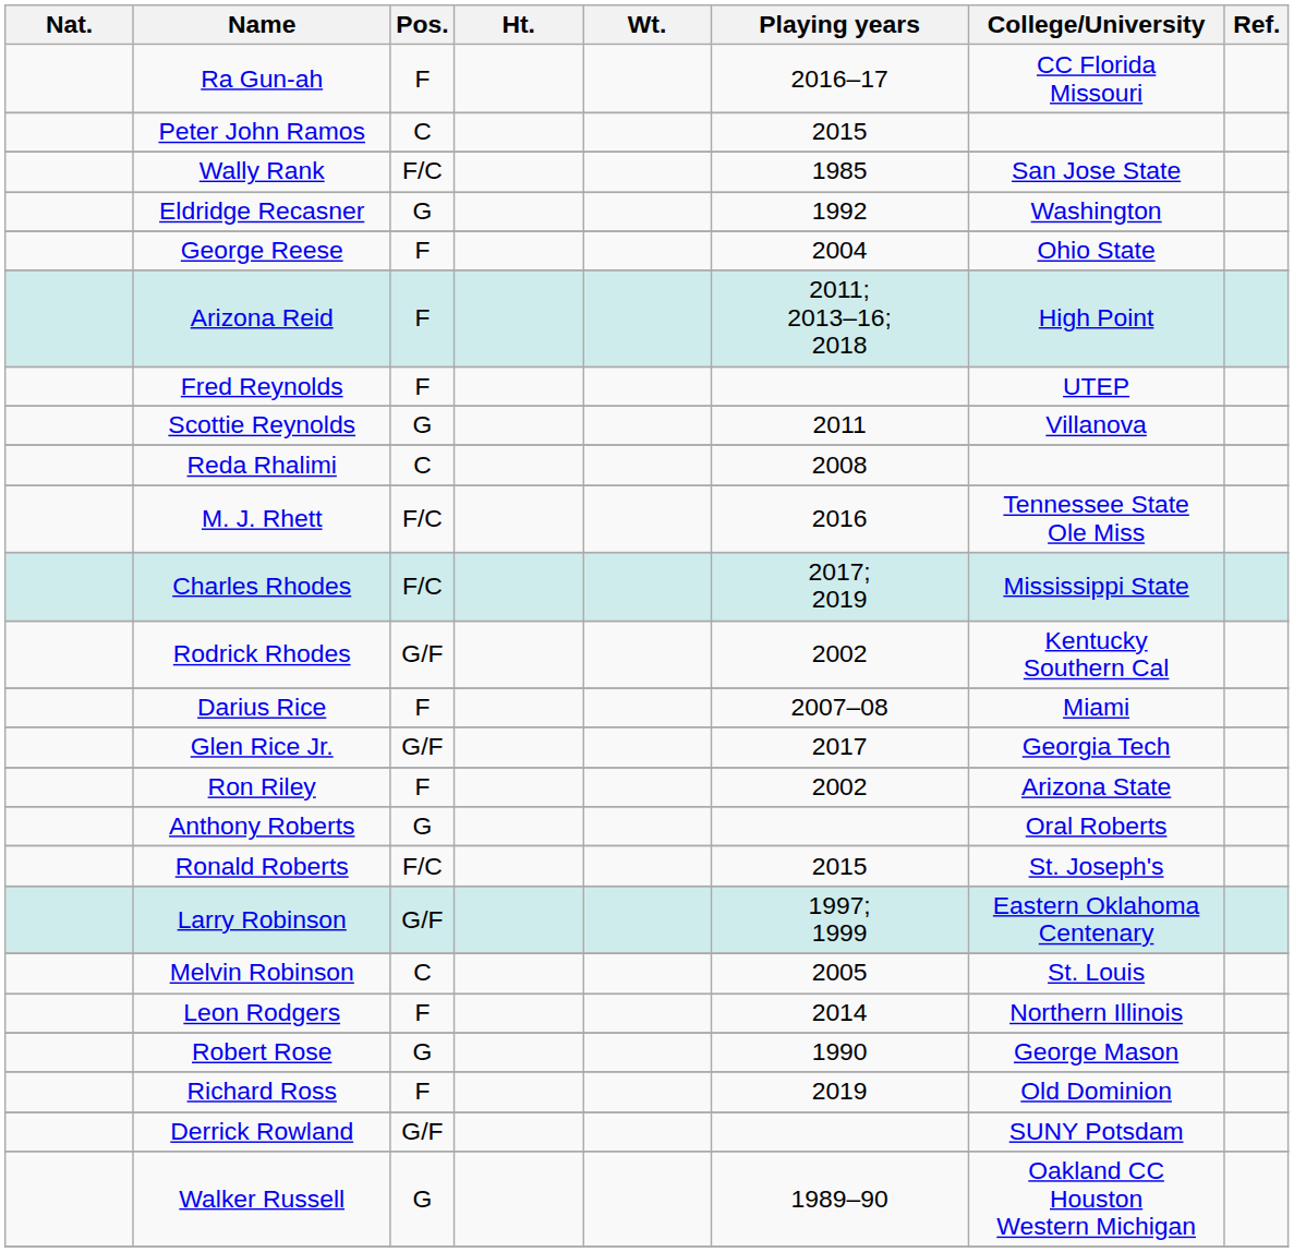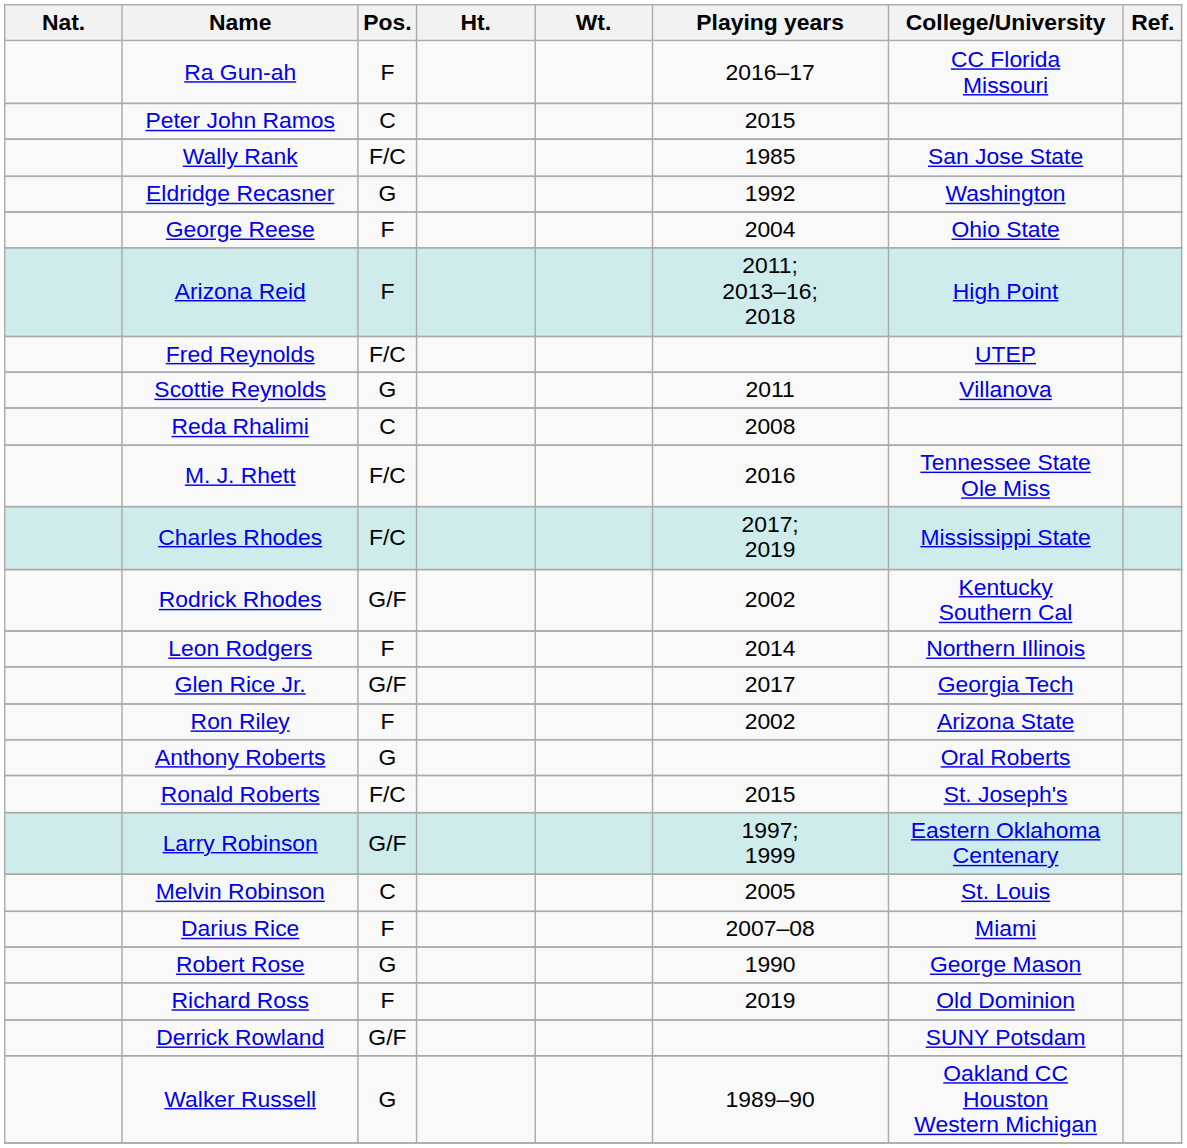 <table class="wikitable" style="text-align:center;">
 <tr>
 <th scope="col" width="10%">Nat.</th>
 <th scope="col" width="20%">Name</th>
 <th scope="col" width="5%">Pos.</th>
 <th scope="col" width="10%">Ht.</th>
 <th scope="col" width="10%">Wt.</th>
 <th scope="col" width="20%">Playing years</th>
 <th scope="col" width="20%">College/University</th>
 <th scope="col" width="5%">Ref.</th>
 </tr>
 <tr>
 <td> </td>
 <td><a href='#'>Ra Gun-ah</a></td>
 <td>F</td>
 <td></td>
 <td></td>
 <td>2016–17</td>
 <td><a href='#'>CC Florida</a><br><a href='#'>Missouri</a></td>
 <td></td>
 </tr>
 <tr>
 </tr>
 <tr>
 <td></td>
 <td><a href='#'>Peter John Ramos</a></td>
 <td>C</td>
 <td></td>
 <td></td>
 <td>2015</td>
 <td></td>
 <td></td>
 </tr>
 <tr>
 </tr>
 <tr>
 <td></td>
 <td><a href='#'>Wally Rank</a></td>
 <td>F/C</td>
 <td></td>
 <td></td>
 <td>1985</td>
 <td><a href='#'>San Jose State</a></td>
 <td></td>
 </tr>
 <tr>
 </tr>
 <tr>
 <td></td>
 <td><a href='#'>Eldridge Recasner</a></td>
 <td>G</td>
 <td></td>
 <td></td>
 <td>1992</td>
 <td><a href='#'>Washington</a></td>
 <td></td>
 </tr>
 <tr>
 </tr>
 <tr>
 <td></td>
 <td><a href='#'>George Reese</a></td>
 <td>F</td>
 <td></td>
 <td></td>
 <td>2004</td>
 <td><a href='#'>Ohio State</a></td>
 <td></td>
 </tr>
 <tr>
 </tr>
 <tr align="center" bgcolor="#CFECEC" width="20">
 <td></td>
 <td><a href='#'>Arizona Reid</a></td>
 <td>F</td>
 <td></td>
 <td></td>
 <td>2011;<br>2013–16;<br>2018</td>
 <td><a href='#'>High Point</a></td>
 <td></td>
 </tr>
 <tr>
 </tr>
 <tr>
 <td></td>
 <td><a href='#'>Fred Reynolds</a></td>
-<td>F</td>
+<td>F/C</td>
 <td></td>
 <td></td>
 <td></td>
 <td><a href='#'>UTEP</a></td>
 <td></td>
 </tr>
 <tr>
 </tr>
 <tr>
 <td></td>
 <td><a href='#'>Scottie Reynolds</a></td>
 <td>G</td>
 <td></td>
 <td></td>
 <td>2011</td>
 <td><a href='#'>Villanova</a></td>
 <td></td>
 </tr>
 <tr>
 </tr>
 <tr>
 <td></td>
 <td><a href='#'>Reda Rhalimi</a></td>
 <td>C</td>
 <td></td>
 <td></td>
 <td>2008</td>
 <td></td>
 <td></td>
 </tr>
 <tr>
 </tr>
 <tr>
 <td></td>
 <td><a href='#'>M. J. Rhett</a></td>
 <td>F/C</td>
 <td></td>
 <td></td>
 <td>2016</td>
 <td><a href='#'>Tennessee State</a><br><a href='#'>Ole Miss</a></td>
 <td></td>
 </tr>
 <tr>
 </tr>
 <tr align="center" bgcolor="#CFECEC" width="20">
 <td></td>
 <td><a href='#'>Charles Rhodes</a></td>
 <td>F/C</td>
 <td></td>
 <td></td>
 <td>2017;<br>2019</td>
 <td><a href='#'>Mississippi State</a></td>
 <td></td>
 </tr>
 <tr>
 </tr>
 <tr>
 <td></td>
 <td><a href='#'>Rodrick Rhodes</a></td>
 <td>G/F</td>
 <td></td>
 <td></td>
 <td>2002</td>
 <td><a href='#'>Kentucky</a><br><a href='#'>Southern Cal</a></td>
 <td></td>
 </tr>
 <tr>
 </tr>
 <tr>
-<td></td>
-<td><a href='#'>Darius Rice</a></td>
+<td> </td>
+<td><a href='#'>Leon Rodgers</a></td>
 <td>F</td>
 <td></td>
 <td></td>
-<td>2007–08</td>
-<td><a href='#'>Miami</a></td>
+<td>2014</td>
+<td><a href='#'>Northern Illinois</a></td>
 <td></td>
 </tr>
 <tr>
 </tr>
 <tr>
 <td></td>
 <td><a href='#'>Glen Rice Jr.</a></td>
 <td>G/F</td>
 <td></td>
 <td></td>
 <td>2017</td>
 <td><a href='#'>Georgia Tech</a></td>
 <td></td>
 </tr>
 <tr>
 </tr>
 <tr>
 <td></td>
 <td><a href='#'>Ron Riley</a></td>
 <td>F</td>
 <td></td>
 <td></td>
 <td>2002</td>
 <td><a href='#'>Arizona State</a></td>
 <td></td>
 </tr>
 <tr>
 </tr>
 <tr>
 <td></td>
 <td><a href='#'>Anthony Roberts</a></td>
 <td>G</td>
 <td></td>
 <td></td>
 <td></td>
 <td><a href='#'>Oral Roberts</a></td>
 <td></td>
 </tr>
 <tr>
 </tr>
 <tr>
 <td> </td>
 <td><a href='#'>Ronald Roberts</a></td>
 <td>F/C</td>
 <td></td>
 <td></td>
 <td>2015</td>
 <td><a href='#'>St. Joseph's</a></td>
 <td></td>
 </tr>
 <tr>
 </tr>
 <tr align="center" bgcolor="#CFECEC" width="20">
 <td></td>
 <td><a href='#'>Larry Robinson</a></td>
 <td>G/F</td>
 <td></td>
 <td></td>
 <td>1997;<br>1999</td>
 <td><a href='#'>Eastern Oklahoma</a><br><a href='#'>Centenary</a></td>
 <td></td>
 </tr>
 <tr>
 </tr>
 <tr>
 <td></td>
 <td><a href='#'>Melvin Robinson</a></td>
 <td>C</td>
 <td></td>
 <td></td>
 <td>2005</td>
 <td><a href='#'>St. Louis</a></td>
 <td></td>
 </tr>
 <tr>
 </tr>
 <tr>
-<td> </td>
-<td><a href='#'>Leon Rodgers</a></td>
+<td></td>
+<td><a href='#'>Darius Rice</a></td>
 <td>F</td>
 <td></td>
 <td></td>
-<td>2014</td>
-<td><a href='#'>Northern Illinois</a></td>
+<td>2007–08</td>
+<td><a href='#'>Miami</a></td>
 <td></td>
 </tr>
 <tr>
 </tr>
 <tr>
 <td> </td>
 <td><a href='#'>Robert Rose</a></td>
 <td>G</td>
 <td></td>
 <td></td>
 <td>1990</td>
 <td><a href='#'>George Mason</a></td>
 <td></td>
 </tr>
 <tr>
 </tr>
 <tr>
 <td></td>
 <td><a href='#'>Richard Ross</a></td>
 <td>F</td>
 <td></td>
 <td></td>
 <td>2019</td>
 <td><a href='#'>Old Dominion</a></td>
 <td></td>
 </tr>
 <tr>
 </tr>
 <tr>
 <td></td>
 <td><a href='#'>Derrick Rowland</a></td>
 <td>G/F</td>
 <td></td>
 <td></td>
 <td></td>
 <td><a href='#'>SUNY Potsdam</a></td>
 <td></td>
 </tr>
 <tr>
 </tr>
 <tr>
 <td></td>
 <td><a href='#'>Walker Russell</a></td>
 <td>G</td>
 <td></td>
 <td></td>
 <td>1989–90</td>
 <td><a href='#'>Oakland CC</a><br><a href='#'>Houston</a><br><a href='#'>Western Michigan</a></td>
 <td></td>
 </tr>
 <tr>
 </tr>
 </table>
